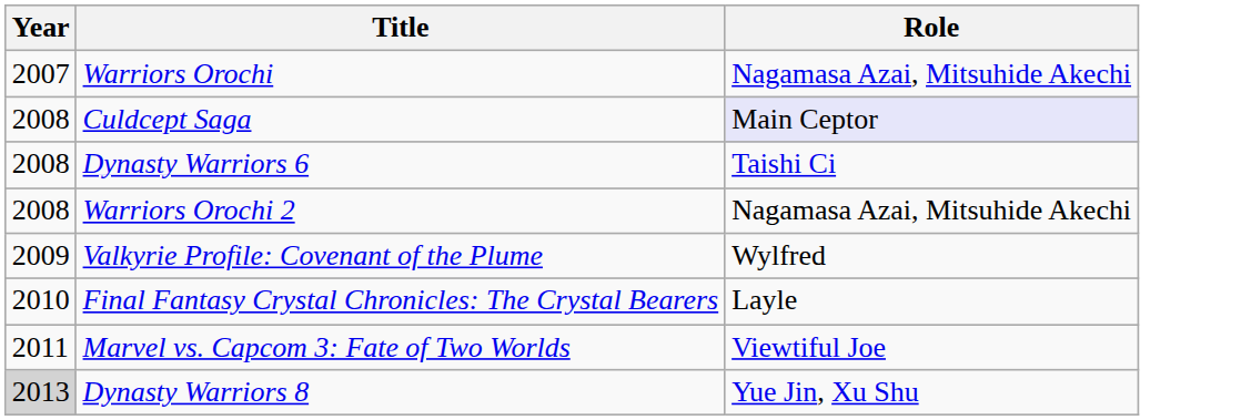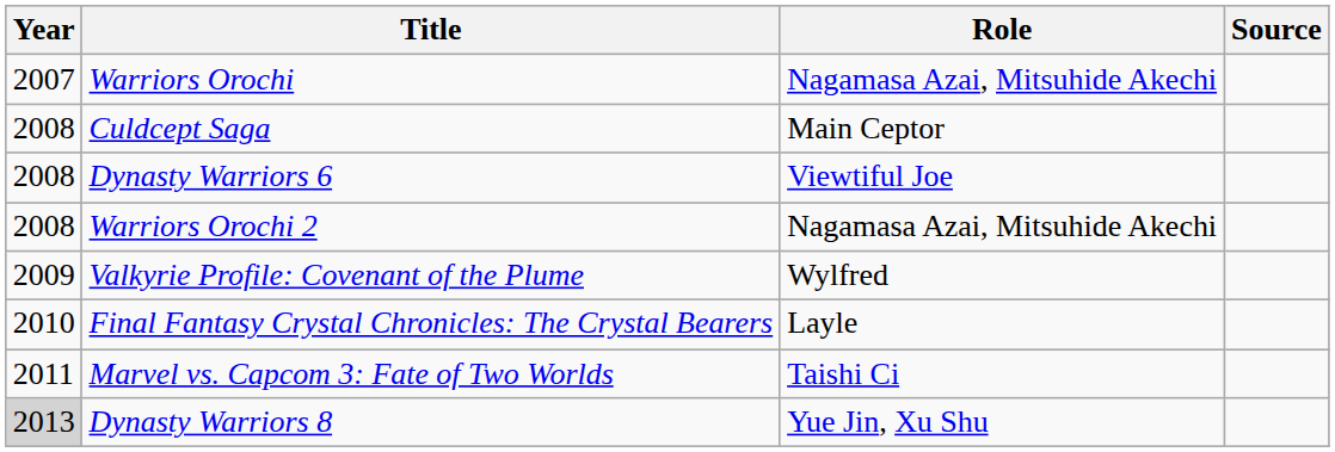 <table class="wikitable sortable plainrowheaders">
 <tr>
 <th>Year</th>
 <th>Title</th>
 <th>Role</th>
+<th class="unsortable">Source</th>
 </tr>
 <tr>
 <td>2007</td>
 <td><em><a href='#'>Warriors Orochi</a></em></td>
 <td><a href='#'>Nagamasa Azai</a>, <a href='#'>Mitsuhide Akechi</a></td>
+<td></td>
 </tr>
 <tr>
 <td>2008</td>
 <td><em><a href='#'>Culdcept Saga</a></em></td>
-<td style="background: lavender;">Main Ceptor</td>
+<td>Main Ceptor</td>
+<td></td>
 </tr>
 <tr>
 <td>2008</td>
 <td><em><a href='#'>Dynasty Warriors 6</a></em></td>
-<td><a href='#'>Taishi Ci</a></td>
+<td><a href='#'>Viewtiful Joe</a></td>
+<td></td>
 </tr>
 <tr>
 <td>2008</td>
 <td><em><a href='#'>Warriors Orochi 2</a></em></td>
 <td>Nagamasa Azai, Mitsuhide Akechi</td>
+<td></td>
 </tr>
 <tr>
 <td>2009</td>
 <td><em><a href='#'>Valkyrie Profile: Covenant of the Plume</a></em></td>
 <td>Wylfred</td>
+<td></td>
 </tr>
 <tr>
 <td>2010</td>
 <td><em><a href='#'>Final Fantasy Crystal Chronicles: The Crystal Bearers</a></em></td>
 <td>Layle</td>
+<td></td>
 </tr>
 <tr>
 <td>2011</td>
 <td><em><a href='#'>Marvel vs. Capcom 3: Fate of Two Worlds</a></em></td>
-<td><a href='#'>Viewtiful Joe</a></td>
+<td><a href='#'>Taishi Ci</a></td>
+<td></td>
 </tr>
 <tr>
 <td style="background: lightgrey;">2013</td>
 <td><em><a href='#'>Dynasty Warriors 8</a></em></td>
 <td><a href='#'>Yue Jin</a>, <a href='#'>Xu Shu</a></td>
+<td></td>
 </tr>
 </table>
